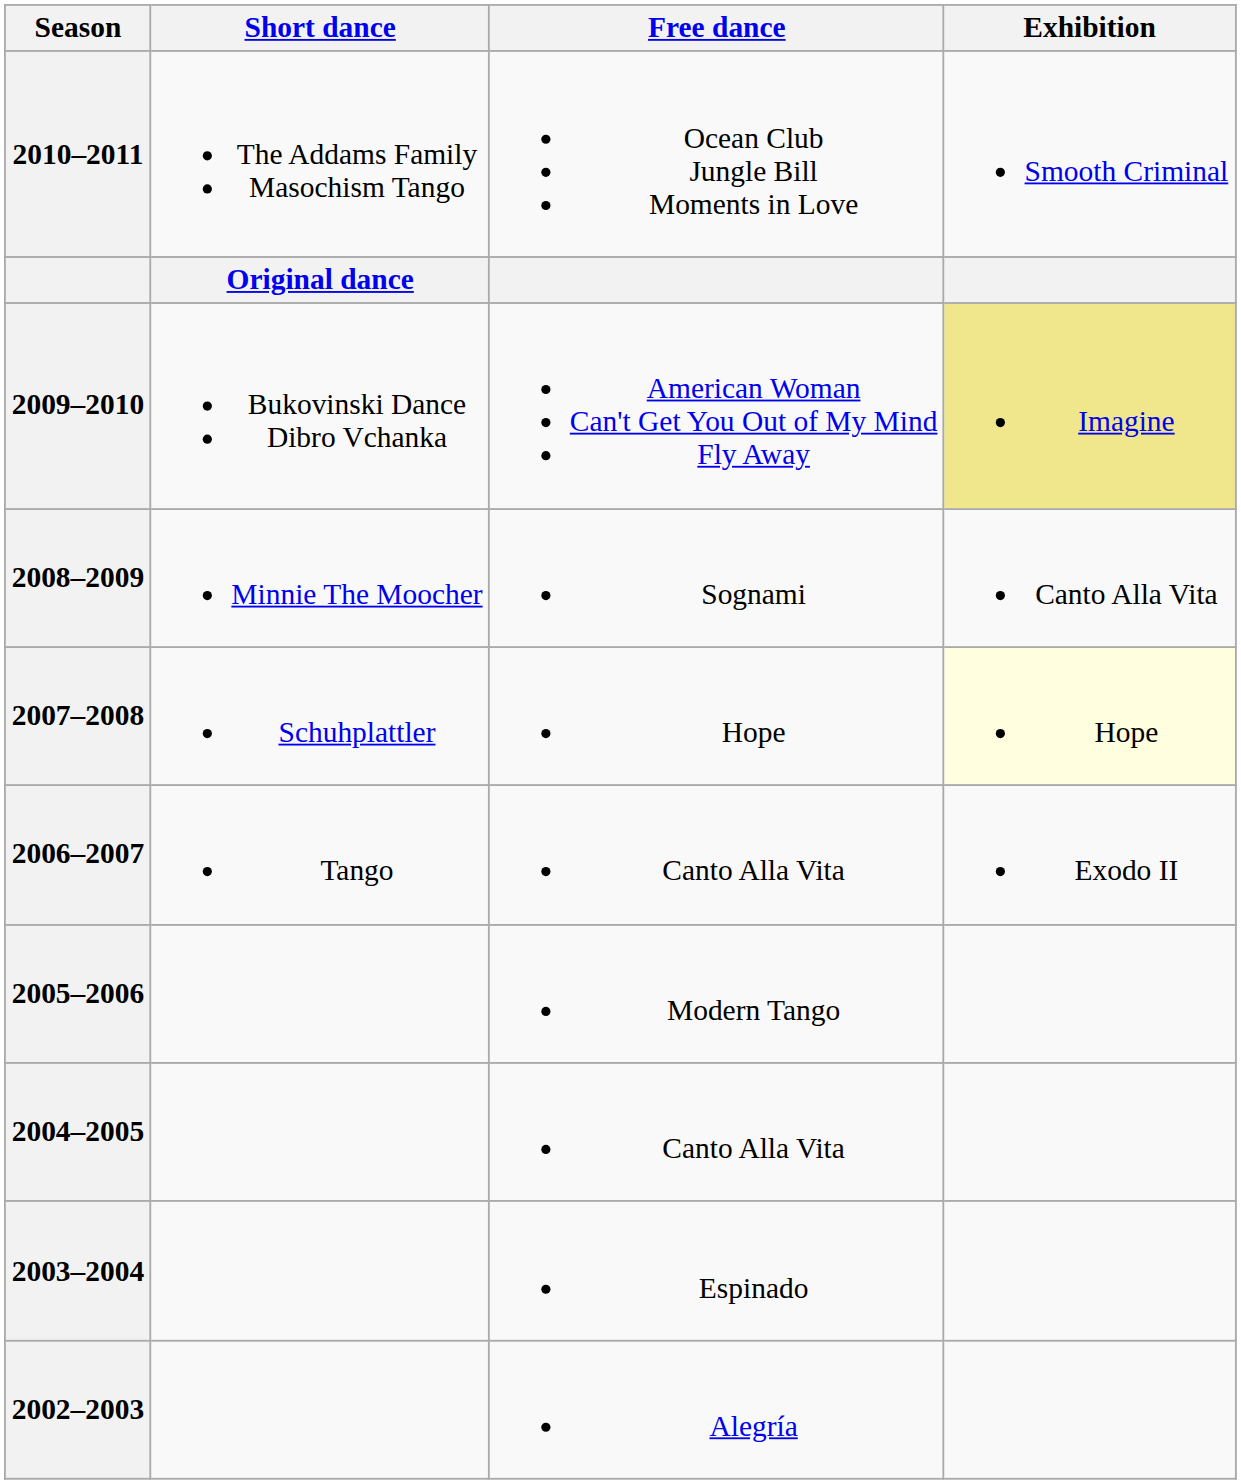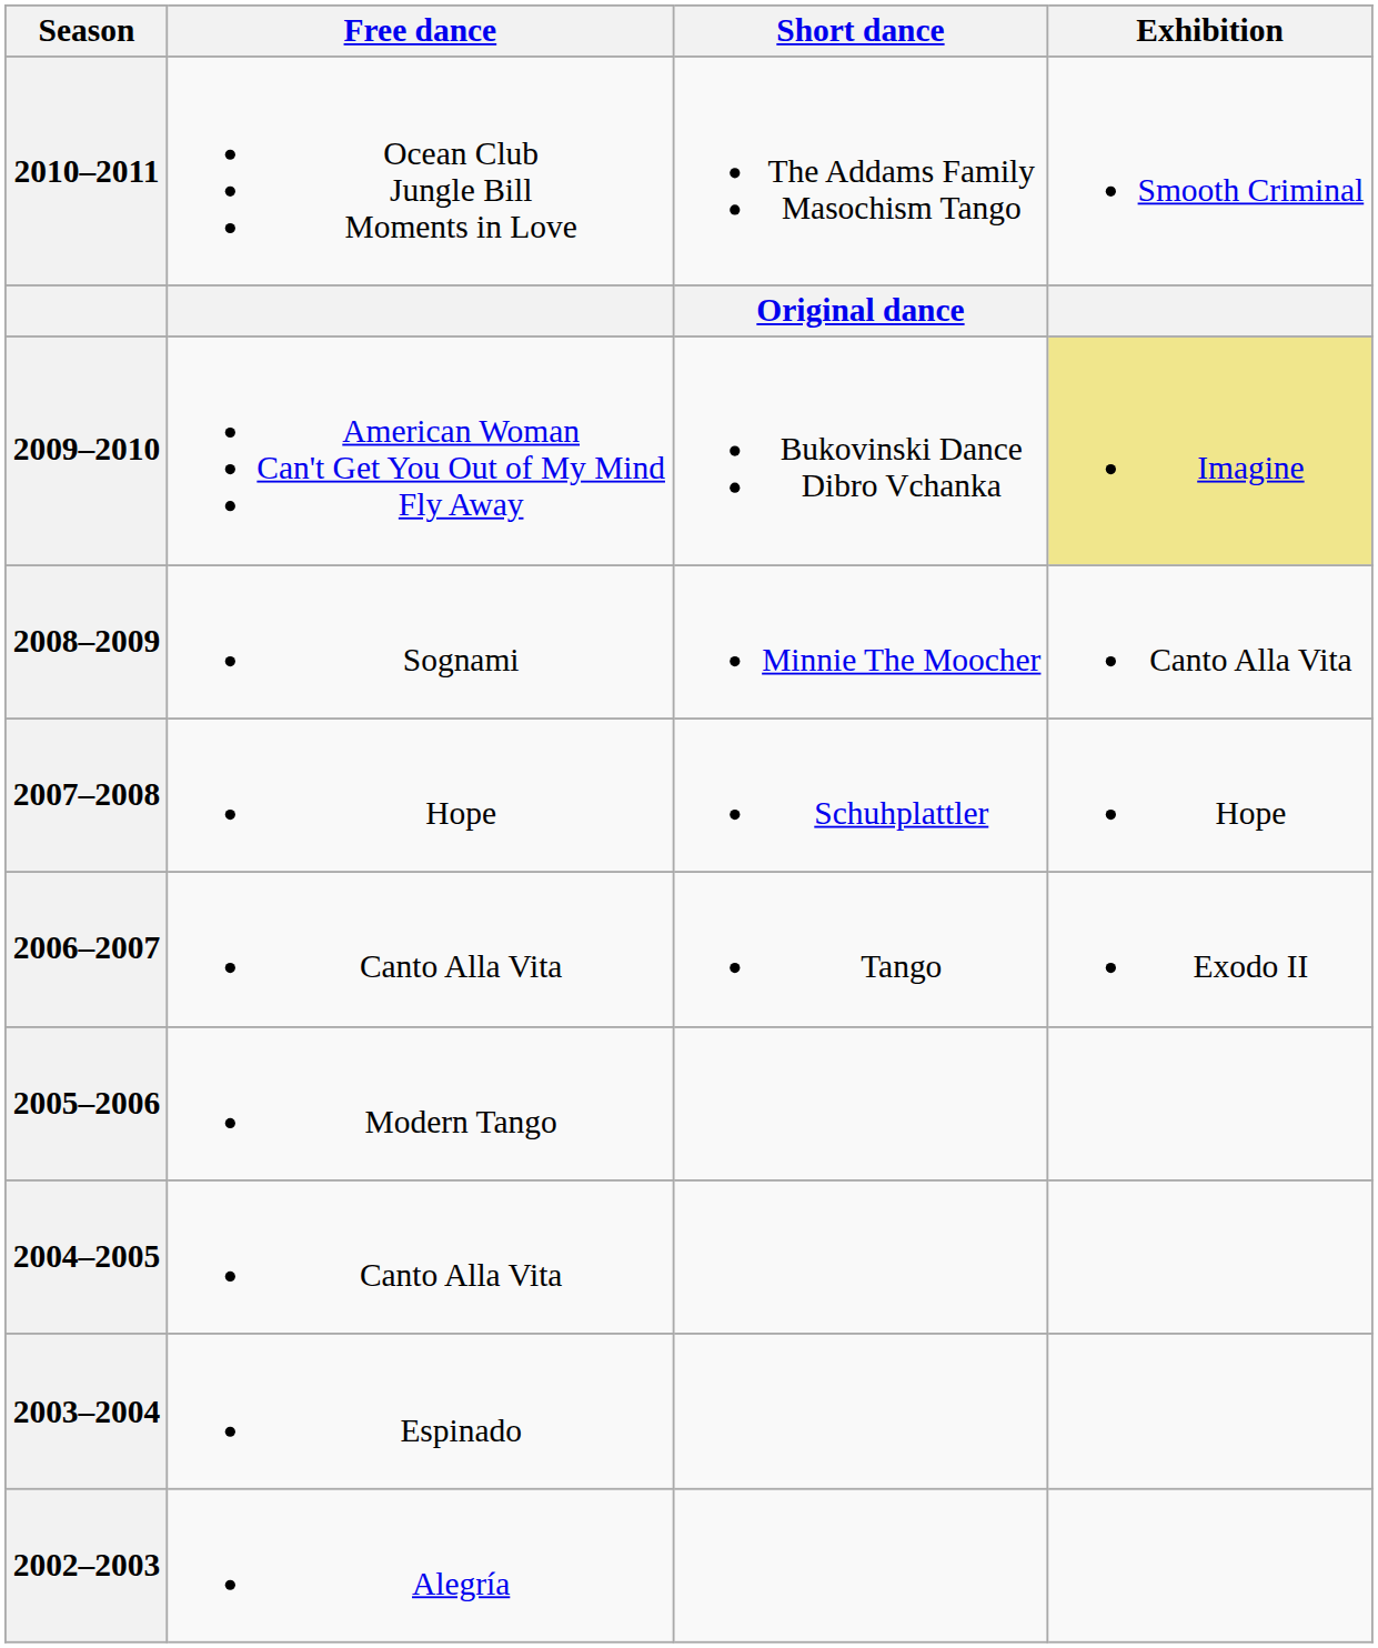 <table class="wikitable" style="text-align:center">
 <tr>
 <th>Season</th>
+<th><a href='#'>Free dance</a></th>
 <th><a href='#'>Short dance</a></th>
-<th><a href='#'>Free dance</a></th>
 <th>Exhibition</th>
 </tr>
 <tr>
 <th>2010–2011<br></th>
+<td><br><ul><li>Ocean Club</li><li>Jungle Bill<br></li><li>Moments in Love<br></li></ul></td>
 <td><br><ul><li>The Addams Family</li><li>Masochism Tango<br></li></ul></td>
-<td><br><ul><li>Ocean Club</li><li>Jungle Bill<br></li><li>Moments in Love<br></li></ul></td>
 <td><br><ul><li><a href='#'>Smooth Criminal</a><br></li></ul></td>
 </tr>
 <tr>
 <th></th>
+<th></th>
 <th><a href='#'>Original dance</a></th>
-<th></th>
 <th></th>
 </tr>
 <tr>
 <th>2009–2010<br></th>
+<td><br><ul><li><a href='#'>American Woman</a><br></li><li><a href='#'>Can't Get You Out of My Mind</a></li><li><a href='#'>Fly Away</a><br></li></ul></td>
 <td><br><ul><li>Bukovinski Dance</li><li>Dibro Vchanka<br></li></ul></td>
-<td><br><ul><li><a href='#'>American Woman</a><br></li><li><a href='#'>Can't Get You Out of My Mind</a></li><li><a href='#'>Fly Away</a><br></li></ul></td>
 <td style="background: khaki;"><br><ul><li><a href='#'>Imagine</a><br></li></ul></td>
 </tr>
 <tr>
 <th>2008–2009<br></th>
+<td><br><ul><li>Sognami<br></li></ul></td>
 <td><br><ul><li><a href='#'>Minnie The Moocher</a><br></li></ul></td>
-<td><br><ul><li>Sognami<br></li></ul></td>
 <td><br><ul><li>Canto Alla Vita<br></li></ul></td>
 </tr>
 <tr>
 <th>2007–2008<br></th>
+<td><br><ul><li>Hope<br></li></ul></td>
 <td><br><ul><li><a href='#'>Schuhplattler</a></li></ul></td>
 <td><br><ul><li>Hope<br></li></ul></td>
-<td style="background: lightyellow;"><br><ul><li>Hope<br></li></ul></td>
 </tr>
 <tr>
 <th>2006–2007<br></th>
+<td><br><ul><li>Canto Alla Vita<br></li></ul></td>
 <td><br><ul><li>Tango</li></ul></td>
-<td><br><ul><li>Canto Alla Vita<br></li></ul></td>
 <td><br><ul><li>Exodo II<br></li></ul></td>
 </tr>
 <tr>
 <th>2005–2006<br></th>
+<td><br><ul><li>Modern Tango</li></ul></td>
 <td></td>
-<td><br><ul><li>Modern Tango</li></ul></td>
 <td></td>
 </tr>
 <tr>
 <th>2004–2005<br></th>
+<td><br><ul><li>Canto Alla Vita<br></li></ul></td>
 <td></td>
-<td><br><ul><li>Canto Alla Vita<br></li></ul></td>
 <td></td>
 </tr>
 <tr>
 <th>2003–2004<br></th>
+<td><br><ul><li>Espinado<br></li></ul></td>
 <td></td>
-<td><br><ul><li>Espinado<br></li></ul></td>
 <td></td>
 </tr>
 <tr>
 <th>2002–2003<br></th>
+<td><br><ul><li><a href='#'>Alegría</a><br></li></ul></td>
 <td></td>
-<td><br><ul><li><a href='#'>Alegría</a><br></li></ul></td>
 <td></td>
 </tr>
 </table>
